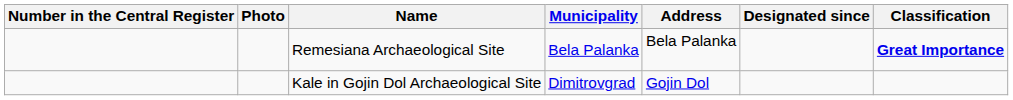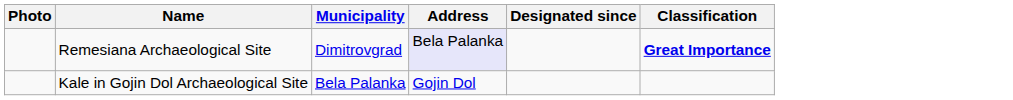 <table class="wikitable sortable">
 <tr>
-<th>Number in the Central Register</th>
 <th>Photo</th>
 <th>Name</th>
 <th><a href='#'>Municipality</a></th>
 <th>Address</th>
 <th>Designated since</th>
 <th>Classification</th>
 </tr>
 <tr>
 <td></td>
-<td></td>
 <td>Remesiana Archaeological Site</td>
-<td><a href='#'>Bela Palanka</a></td>
-<td>Bela Palanka<br><br></td>
+<td><a href='#'>Dimitrovgrad</a></td>
+<td style="background: lavender;">Bela Palanka<br><br></td>
 <td></td>
 <td><strong><a href='#'>Great Importance</a></strong></td>
 </tr>
 <tr>
 <td></td>
-<td></td>
 <td>Kale in Gojin Dol Archaeological Site</td>
-<td><a href='#'>Dimitrovgrad</a></td>
+<td><a href='#'>Bela Palanka</a></td>
 <td><a href='#'>Gojin Dol</a></td>
 <td></td>
 <td></td>
 </tr>
 </table>
